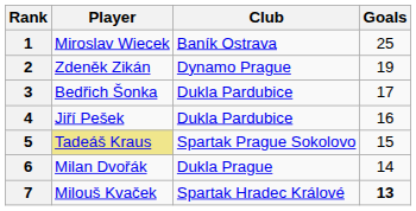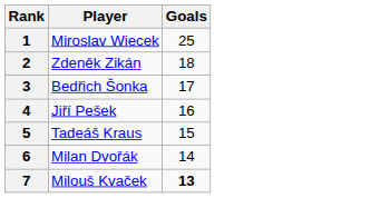 <table class="wikitable" style="text-align:center">
 <tr>
 <th>Rank</th>
 <th>Player</th>
-<th>Club</th>
 <th>Goals</th>
 </tr>
 <tr>
 <th>1</th>
 <td align="left"> <a href='#'>Miroslav Wiecek</a></td>
-<td align="left"><a href='#'>Baník Ostrava</a></td>
 <td>25</td>
 </tr>
 <tr>
 <th>2</th>
 <td align="left"> <a href='#'>Zdeněk Zikán</a></td>
-<td align="left"><a href='#'>Dynamo Prague</a></td>
-<td>19</td>
+<td>18</td>
 </tr>
 <tr>
 <th>3</th>
 <td align="left"> <a href='#'>Bedřich Šonka</a></td>
-<td align="left"><a href='#'>Dukla Pardubice</a></td>
 <td>17</td>
 </tr>
 <tr>
 <th>4</th>
 <td align="left"> <a href='#'>Jiří Pešek</a></td>
-<td align="left"><a href='#'>Dukla Pardubice</a></td>
 <td>16</td>
 </tr>
 <tr>
 <th>5</th>
-<td align="left" style="background: khaki;"> <a href='#'>Tadeáš Kraus</a></td>
-<td align="left"><a href='#'>Spartak Prague Sokolovo</a></td>
+<td align="left"> <a href='#'>Tadeáš Kraus</a></td>
 <td>15</td>
 </tr>
 <tr>
 <th>6</th>
 <td align="left"> <a href='#'>Milan Dvořák</a></td>
-<td align="left"><a href='#'>Dukla Prague</a></td>
 <td>14</td>
 </tr>
 <tr>
 <th>7</th>
 <td align="left"> <a href='#'>Milouš Kvaček</a></td>
-<td align="left"><a href='#'>Spartak Hradec Králové</a></td>
 <td><strong>13</strong></td>
 </tr>
 </table>
